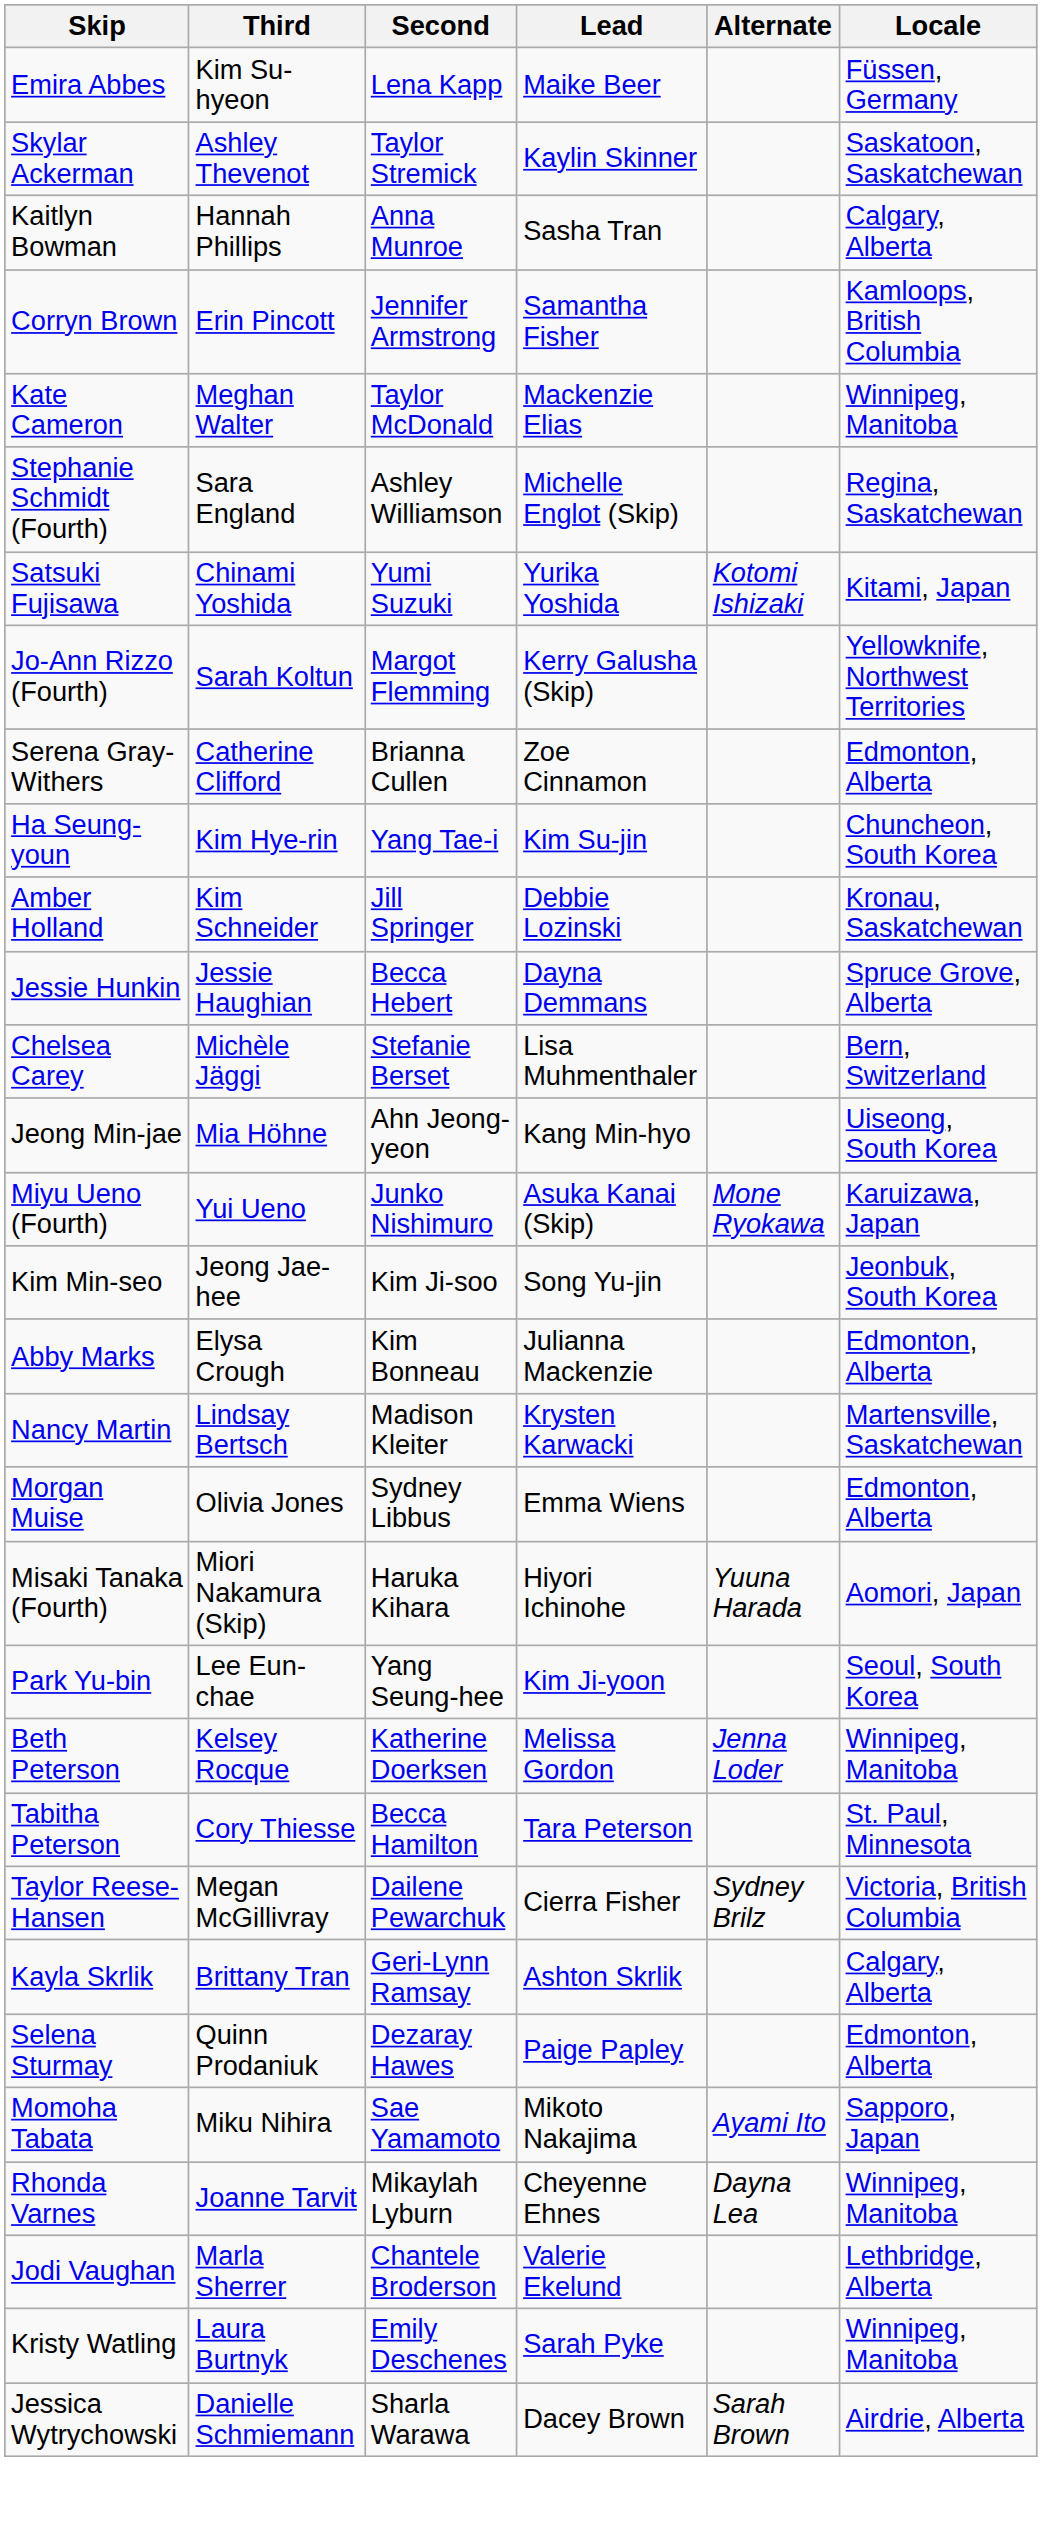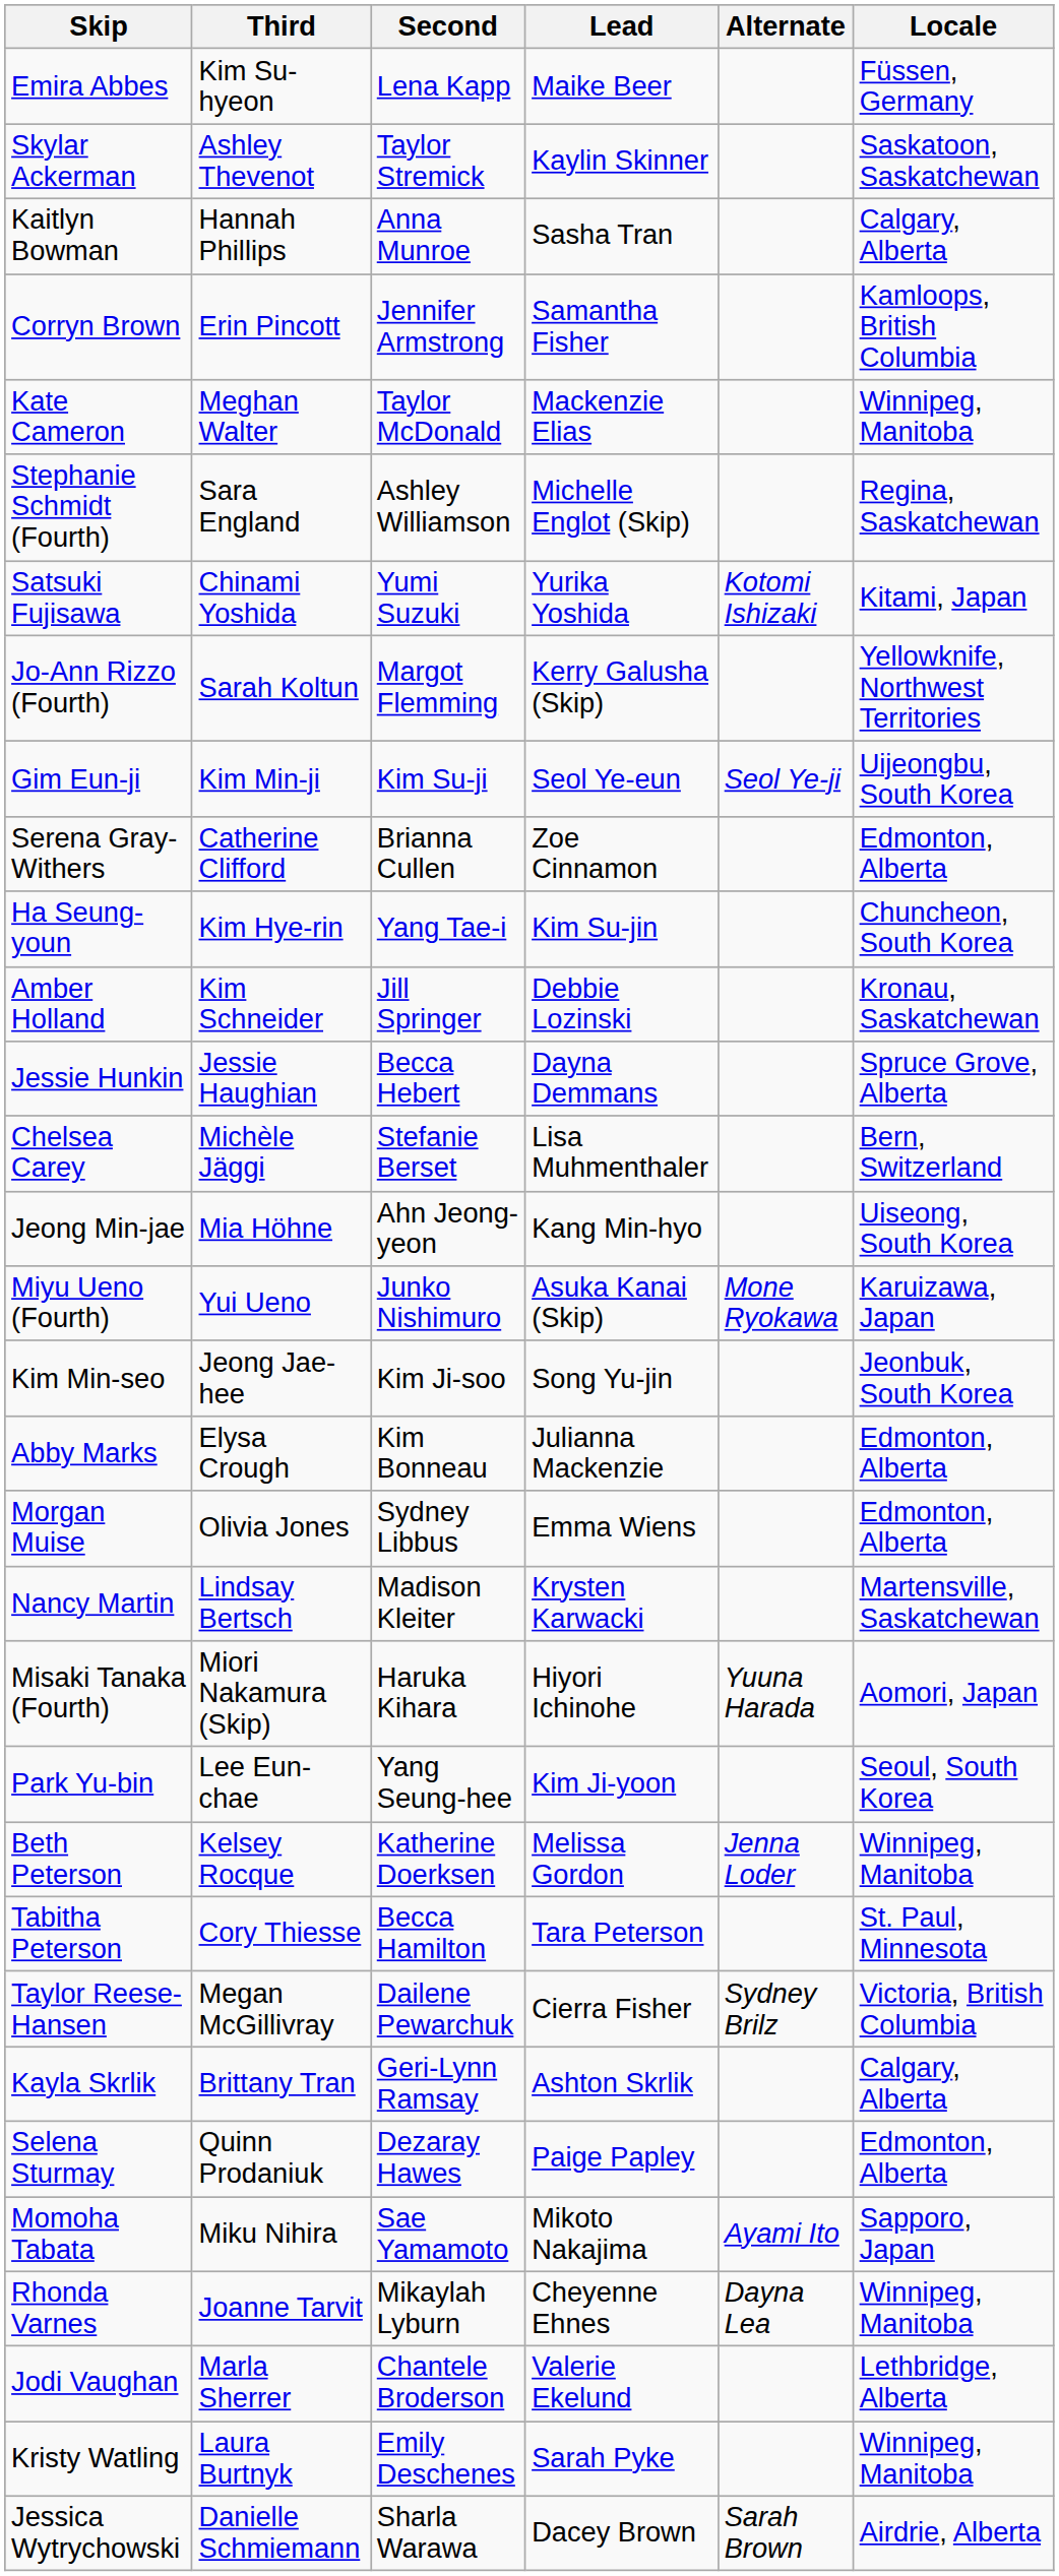 <table class=wikitable>
 <tr>
 <th scope="col">Skip</th>
 <th scope="col">Third</th>
 <th scope="col">Second</th>
 <th scope="col">Lead</th>
 <th scope="col">Alternate</th>
 <th scope="col">Locale</th>
 </tr>
 <tr>
 <td><a href='#'>Emira Abbes</a></td>
 <td>Kim Su-hyeon</td>
 <td><a href='#'>Lena Kapp</a></td>
 <td><a href='#'>Maike Beer</a></td>
 <td></td>
 <td> <a href='#'>Füssen</a>, <a href='#'>Germany</a></td>
 </tr>
 <tr>
 <td><a href='#'>Skylar Ackerman</a></td>
 <td><a href='#'>Ashley Thevenot</a></td>
 <td><a href='#'>Taylor Stremick</a></td>
 <td><a href='#'>Kaylin Skinner</a></td>
 <td></td>
 <td> <a href='#'>Saskatoon</a>, <a href='#'>Saskatchewan</a></td>
 </tr>
 <tr>
 <td>Kaitlyn Bowman</td>
 <td>Hannah Phillips</td>
 <td><a href='#'>Anna Munroe</a></td>
 <td>Sasha Tran</td>
 <td></td>
 <td> <a href='#'>Calgary</a>, <a href='#'>Alberta</a></td>
 </tr>
 <tr>
 <td><a href='#'>Corryn Brown</a></td>
 <td><a href='#'>Erin Pincott</a></td>
 <td><a href='#'>Jennifer Armstrong</a></td>
 <td><a href='#'>Samantha Fisher</a></td>
 <td></td>
 <td> <a href='#'>Kamloops</a>, <a href='#'>British Columbia</a></td>
 </tr>
 <tr>
 <td><a href='#'>Kate Cameron</a></td>
 <td><a href='#'>Meghan Walter</a></td>
 <td><a href='#'>Taylor McDonald</a></td>
 <td><a href='#'>Mackenzie Elias</a></td>
 <td></td>
 <td> <a href='#'>Winnipeg</a>, <a href='#'>Manitoba</a></td>
 </tr>
 <tr>
 <td><a href='#'>Stephanie Schmidt</a> (Fourth)</td>
 <td>Sara England</td>
 <td>Ashley Williamson</td>
 <td><a href='#'>Michelle Englot</a> (Skip)</td>
 <td></td>
 <td> <a href='#'>Regina</a>, <a href='#'>Saskatchewan</a></td>
 </tr>
 <tr>
 <td><a href='#'>Satsuki Fujisawa</a></td>
 <td><a href='#'>Chinami Yoshida</a></td>
 <td><a href='#'>Yumi Suzuki</a></td>
 <td><a href='#'>Yurika Yoshida</a></td>
 <td><em><a href='#'>Kotomi Ishizaki</a></em></td>
 <td> <a href='#'>Kitami</a>, <a href='#'>Japan</a></td>
 </tr>
 <tr>
 <td><a href='#'>Jo-Ann Rizzo</a> (Fourth)</td>
 <td><a href='#'>Sarah Koltun</a></td>
 <td><a href='#'>Margot Flemming</a></td>
 <td><a href='#'>Kerry Galusha</a> (Skip)</td>
 <td></td>
 <td> <a href='#'>Yellowknife</a>, <a href='#'>Northwest Territories</a></td>
 </tr>
 <tr>
+<td><a href='#'>Gim Eun-ji</a></td>
+<td><a href='#'>Kim Min-ji</a></td>
+<td><a href='#'>Kim Su-ji</a></td>
+<td><a href='#'>Seol Ye-eun</a></td>
+<td><em><a href='#'>Seol Ye-ji</a></em></td>
+<td> <a href='#'>Uijeongbu</a>, <a href='#'>South Korea</a></td>
+</tr>
+<tr>
 <td>Serena Gray-Withers</td>
 <td><a href='#'>Catherine Clifford</a></td>
 <td>Brianna Cullen</td>
 <td>Zoe Cinnamon</td>
 <td></td>
 <td> <a href='#'>Edmonton</a>, <a href='#'>Alberta</a></td>
 </tr>
 <tr>
 <td><a href='#'>Ha Seung-youn</a></td>
 <td><a href='#'>Kim Hye-rin</a></td>
 <td><a href='#'>Yang Tae-i</a></td>
 <td><a href='#'>Kim Su-jin</a></td>
 <td></td>
 <td> <a href='#'>Chuncheon</a>, <a href='#'>South Korea</a></td>
 </tr>
 <tr>
 <td><a href='#'>Amber Holland</a></td>
 <td><a href='#'>Kim Schneider</a></td>
 <td><a href='#'>Jill Springer</a></td>
 <td><a href='#'>Debbie Lozinski</a></td>
 <td></td>
 <td> <a href='#'>Kronau</a>, <a href='#'>Saskatchewan</a></td>
 </tr>
 <tr>
 <td><a href='#'>Jessie Hunkin</a></td>
 <td><a href='#'>Jessie Haughian</a></td>
 <td><a href='#'>Becca Hebert</a></td>
 <td><a href='#'>Dayna Demmans</a></td>
 <td></td>
 <td> <a href='#'>Spruce Grove</a>, <a href='#'>Alberta</a></td>
 </tr>
 <tr>
 <td><a href='#'>Chelsea Carey</a></td>
 <td><a href='#'>Michèle Jäggi</a></td>
 <td><a href='#'>Stefanie Berset</a></td>
 <td>Lisa Muhmenthaler</td>
 <td></td>
 <td> <a href='#'>Bern</a>, <a href='#'>Switzerland</a></td>
 </tr>
 <tr>
 <td>Jeong Min-jae</td>
 <td><a href='#'>Mia Höhne</a></td>
 <td>Ahn Jeong-yeon</td>
 <td>Kang Min-hyo</td>
 <td></td>
 <td> <a href='#'>Uiseong</a>, <a href='#'>South Korea</a></td>
 </tr>
 <tr>
 <td><a href='#'>Miyu Ueno</a> (Fourth)</td>
 <td><a href='#'>Yui Ueno</a></td>
 <td><a href='#'>Junko Nishimuro</a></td>
 <td><a href='#'>Asuka Kanai</a> (Skip)</td>
 <td><em><a href='#'>Mone Ryokawa</a></em></td>
 <td> <a href='#'>Karuizawa</a>, <a href='#'>Japan</a></td>
 </tr>
 <tr>
 <td>Kim Min-seo</td>
 <td>Jeong Jae-hee</td>
 <td>Kim Ji-soo</td>
 <td>Song Yu-jin</td>
 <td></td>
 <td> <a href='#'>Jeonbuk</a>, <a href='#'>South Korea</a></td>
 </tr>
 <tr>
 <td><a href='#'>Abby Marks</a></td>
 <td>Elysa Crough</td>
 <td>Kim Bonneau</td>
 <td>Julianna Mackenzie</td>
 <td></td>
 <td> <a href='#'>Edmonton</a>, <a href='#'>Alberta</a></td>
 </tr>
 <tr>
+<td><a href='#'>Morgan Muise</a></td>
+<td>Olivia Jones</td>
+<td>Sydney Libbus</td>
+<td>Emma Wiens</td>
+<td></td>
+<td> <a href='#'>Edmonton</a>, <a href='#'>Alberta</a></td>
+</tr>
+<tr>
 <td><a href='#'>Nancy Martin</a></td>
 <td><a href='#'>Lindsay Bertsch</a></td>
 <td>Madison Kleiter</td>
 <td><a href='#'>Krysten Karwacki</a></td>
 <td></td>
 <td> <a href='#'>Martensville</a>, <a href='#'>Saskatchewan</a></td>
-</tr>
-<tr>
-<td><a href='#'>Morgan Muise</a></td>
-<td>Olivia Jones</td>
-<td>Sydney Libbus</td>
-<td>Emma Wiens</td>
-<td></td>
-<td> <a href='#'>Edmonton</a>, <a href='#'>Alberta</a></td>
 </tr>
 <tr>
 <td>Misaki Tanaka (Fourth)</td>
 <td>Miori Nakamura (Skip)</td>
 <td>Haruka Kihara</td>
 <td>Hiyori Ichinohe</td>
 <td><em>Yuuna Harada</em></td>
 <td> <a href='#'>Aomori</a>, <a href='#'>Japan</a></td>
 </tr>
 <tr>
 <td><a href='#'>Park Yu-bin</a></td>
 <td>Lee Eun-chae</td>
 <td>Yang Seung-hee</td>
 <td><a href='#'>Kim Ji-yoon</a></td>
 <td></td>
 <td> <a href='#'>Seoul</a>, <a href='#'>South Korea</a></td>
 </tr>
 <tr>
 <td><a href='#'>Beth Peterson</a></td>
 <td><a href='#'>Kelsey Rocque</a></td>
 <td><a href='#'>Katherine Doerksen</a></td>
 <td><a href='#'>Melissa Gordon</a></td>
 <td><em><a href='#'>Jenna Loder</a></em></td>
 <td> <a href='#'>Winnipeg</a>, <a href='#'>Manitoba</a></td>
 </tr>
 <tr>
 <td><a href='#'>Tabitha Peterson</a></td>
 <td><a href='#'>Cory Thiesse</a></td>
 <td><a href='#'>Becca Hamilton</a></td>
 <td><a href='#'>Tara Peterson</a></td>
 <td></td>
 <td> <a href='#'>St. Paul</a>, <a href='#'>Minnesota</a></td>
 </tr>
 <tr>
 <td><a href='#'>Taylor Reese-Hansen</a></td>
 <td>Megan McGillivray</td>
 <td><a href='#'>Dailene Pewarchuk</a></td>
 <td>Cierra Fisher</td>
 <td><em>Sydney Brilz</em></td>
 <td> <a href='#'>Victoria</a>, <a href='#'>British Columbia</a></td>
 </tr>
 <tr>
 <td><a href='#'>Kayla Skrlik</a></td>
 <td><a href='#'>Brittany Tran</a></td>
 <td><a href='#'>Geri-Lynn Ramsay</a></td>
 <td><a href='#'>Ashton Skrlik</a></td>
 <td></td>
 <td> <a href='#'>Calgary</a>, <a href='#'>Alberta</a></td>
 </tr>
 <tr>
 <td><a href='#'>Selena Sturmay</a></td>
 <td>Quinn Prodaniuk</td>
 <td><a href='#'>Dezaray Hawes</a></td>
 <td><a href='#'>Paige Papley</a></td>
 <td></td>
 <td> <a href='#'>Edmonton</a>, <a href='#'>Alberta</a></td>
 </tr>
 <tr>
 <td><a href='#'>Momoha Tabata</a></td>
 <td>Miku Nihira</td>
 <td><a href='#'>Sae Yamamoto</a></td>
 <td>Mikoto Nakajima</td>
 <td><em><a href='#'>Ayami Ito</a></em></td>
 <td> <a href='#'>Sapporo</a>, <a href='#'>Japan</a></td>
 </tr>
 <tr>
 <td><a href='#'>Rhonda Varnes</a></td>
 <td><a href='#'>Joanne Tarvit</a></td>
 <td>Mikaylah Lyburn</td>
 <td>Cheyenne Ehnes</td>
 <td><em>Dayna Lea</em></td>
 <td> <a href='#'>Winnipeg</a>, <a href='#'>Manitoba</a></td>
 </tr>
 <tr>
 <td><a href='#'>Jodi Vaughan</a></td>
 <td><a href='#'>Marla Sherrer</a></td>
 <td><a href='#'>Chantele Broderson</a></td>
 <td><a href='#'>Valerie Ekelund</a></td>
 <td></td>
 <td> <a href='#'>Lethbridge</a>, <a href='#'>Alberta</a></td>
 </tr>
 <tr>
 <td>Kristy Watling</td>
 <td><a href='#'>Laura Burtnyk</a></td>
 <td><a href='#'>Emily Deschenes</a></td>
 <td><a href='#'>Sarah Pyke</a></td>
 <td></td>
 <td> <a href='#'>Winnipeg</a>, <a href='#'>Manitoba</a></td>
 </tr>
 <tr>
 <td>Jessica Wytrychowski</td>
 <td><a href='#'>Danielle Schmiemann</a></td>
 <td>Sharla Warawa</td>
 <td>Dacey Brown</td>
 <td><em>Sarah Brown</em></td>
 <td> <a href='#'>Airdrie</a>, <a href='#'>Alberta</a></td>
 </tr>
 </table>
